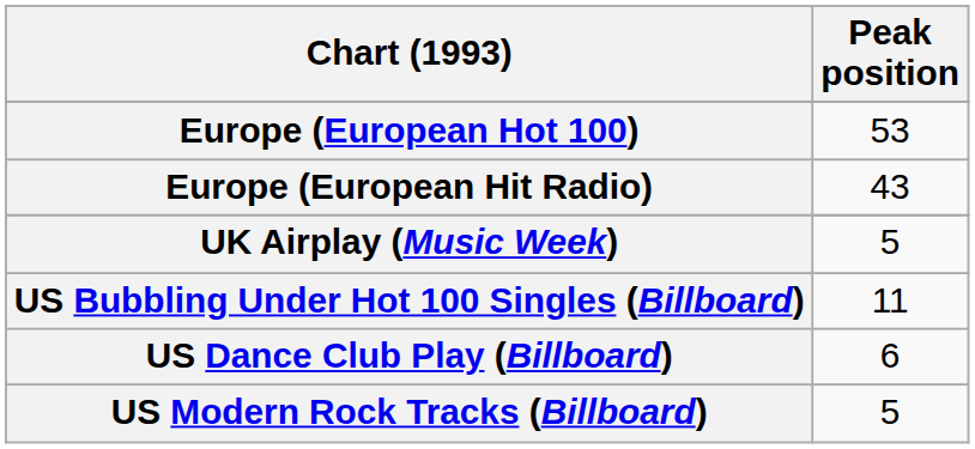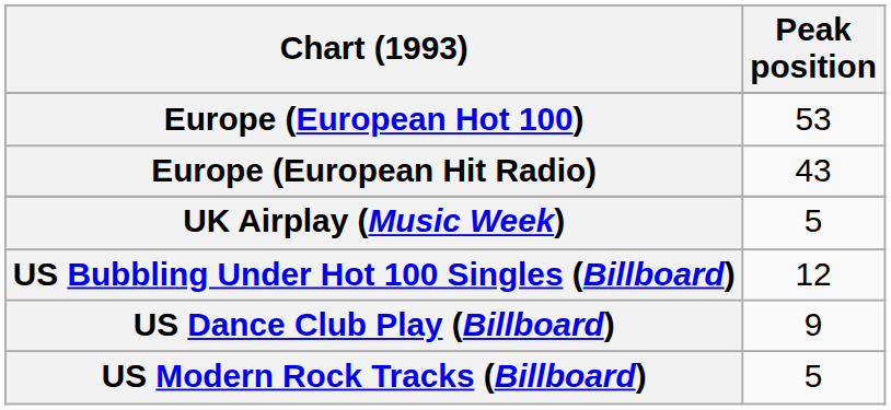 <table class="wikitable sortable plainrowheaders" style="text-align:center">
 <tr>
 <th scope="col">Chart (1993)</th>
 <th scope="col">Peak<br>position</th>
 </tr>
 <tr>
 </tr>
 <tr>
 <th scope="row">Europe (<a href='#'>European Hot 100</a>)</th>
 <td>53</td>
 </tr>
 <tr>
 <th scope="row">Europe (European Hit Radio)</th>
 <td>43</td>
 </tr>
 <tr>
 </tr>
 <tr>
 </tr>
 <tr>
 </tr>
 <tr>
 </tr>
 <tr>
 <th scope="row">UK Airplay (<em><a href='#'>Music Week</a></em>)</th>
 <td>5</td>
 </tr>
 <tr>
 <th scope="row">US <a href='#'>Bubbling Under Hot 100 Singles</a> (<em><a href='#'>Billboard</a></em>)</th>
-<td>11</td>
+<td>12</td>
 </tr>
 <tr>
 <th scope="row">US <a href='#'>Dance Club Play</a> (<em><a href='#'>Billboard</a></em>)</th>
-<td>6</td>
+<td>9</td>
 </tr>
 <tr>
 <th scope="row">US <a href='#'>Modern Rock Tracks</a> (<em><a href='#'>Billboard</a></em>)</th>
 <td>5</td>
 </tr>
 </table>
